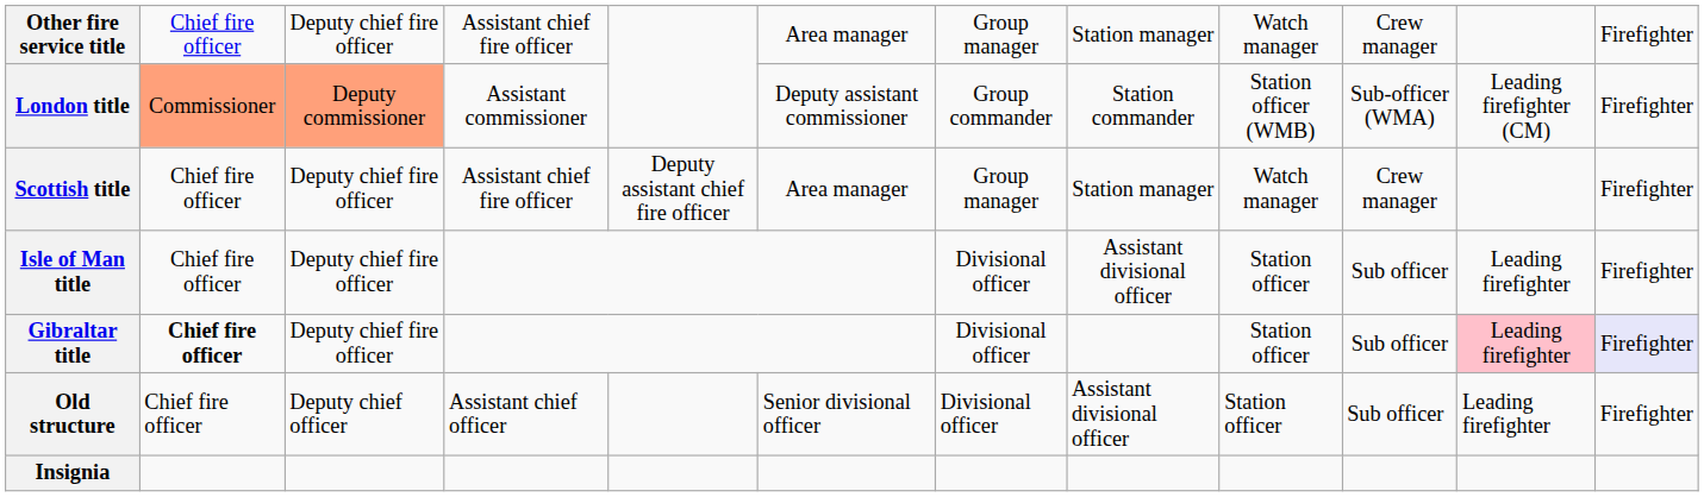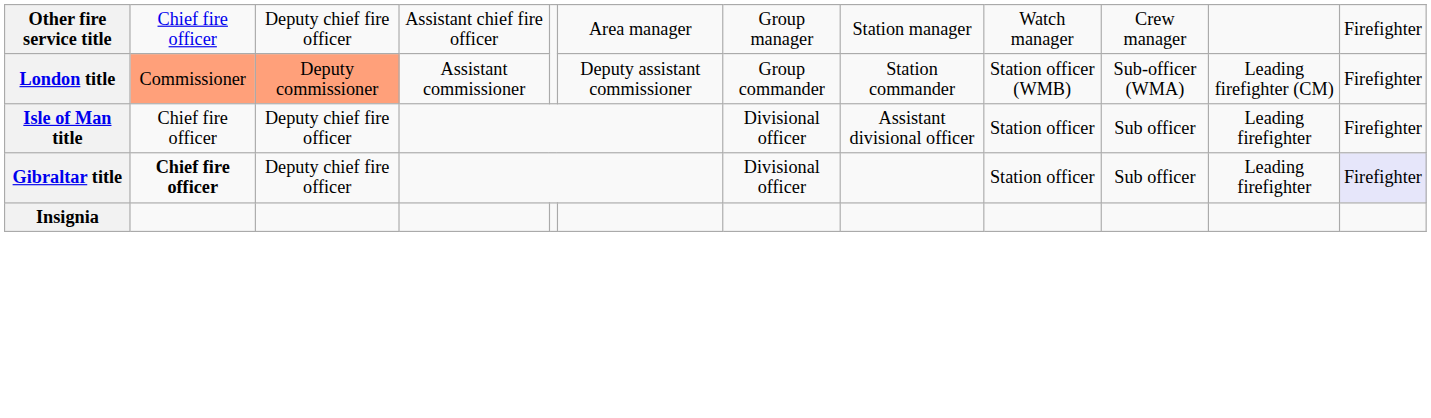 <table class="wikitable">
 <tr style="text-align:center;">
 <th>Other fire service title</th>
 <td><a href='#'>Chief fire officer</a></td>
 <td>Deputy chief fire officer</td>
 <td>Assistant chief fire officer</td>
 <td rowspan="2"></td>
 <td>Area manager</td>
 <td>Group manager</td>
 <td>Station manager</td>
 <td>Watch manager</td>
 <td>Crew manager</td>
 <td></td>
 <td>Firefighter</td>
 </tr>
 <tr style="text-align:center;">
 <th><a href='#'>London</a> title</th>
 <td style="background: lightsalmon;">Commissioner</td>
 <td style="background: lightsalmon;">Deputy commissioner</td>
 <td>Assistant commissioner</td>
 <td>Deputy assistant commissioner</td>
 <td>Group commander <br> </td>
 <td>Station commander</td>
 <td>Station officer (WMB)</td>
 <td>Sub-officer (WMA)</td>
 <td>Leading firefighter (CM)</td>
 <td>Firefighter</td>
 </tr>
 <tr style="text-align:center;">
-<th><a href='#'>Scottish</a> title</th>
-<td>Chief fire officer</td>
-<td>Deputy chief fire officer</td>
-<td>Assistant chief fire officer</td>
-<td>Deputy assistant chief fire officer</td>
-<td>Area manager</td>
-<td>Group manager</td>
-<td>Station manager</td>
-<td>Watch manager</td>
-<td>Crew manager</td>
-<td></td>
-<td>Firefighter</td>
-</tr>
-<tr style="text-align:center;">
 <th><a href='#'>Isle of Man</a> title</th>
 <td>Chief fire officer</td>
 <td>Deputy chief fire officer</td>
 <td colspan="3"></td>
 <td>Divisional officer</td>
 <td>Assistant divisional officer</td>
 <td>Station officer</td>
 <td>Sub officer</td>
 <td>Leading firefighter</td>
 <td>Firefighter</td>
 </tr>
 <tr style="text-align:center;">
 <th><a href='#'>Gibraltar</a> title</th>
 <td><strong>Chief fire officer</strong></td>
 <td>Deputy chief fire officer</td>
 <td colspan="3"></td>
 <td>Divisional officer</td>
 <td></td>
 <td>Station officer</td>
 <td>Sub officer</td>
-<td style="background: pink;">Leading firefighter</td>
+<td>Leading firefighter</td>
 <td style="background: lavender;">Firefighter</td>
-</tr>
-<tr>
-<th>Old structure</th>
-<td>Chief fire officer</td>
-<td>Deputy chief officer</td>
-<td>Assistant chief officer</td>
-<td></td>
-<td>Senior divisional officer</td>
-<td>Divisional officer</td>
-<td>Assistant divisional officer</td>
-<td>Station officer</td>
-<td>Sub officer</td>
-<td>Leading firefighter</td>
-<td>Firefighter</td>
 </tr>
 <tr style="text-align:center;">
 <th>Insignia</th>
 <td></td>
 <td></td>
 <td></td>
 <td></td>
 <td></td>
 <td></td>
 <td></td>
 <td></td>
 <td></td>
 <td></td>
 <td></td>
 </tr>
 </table>
